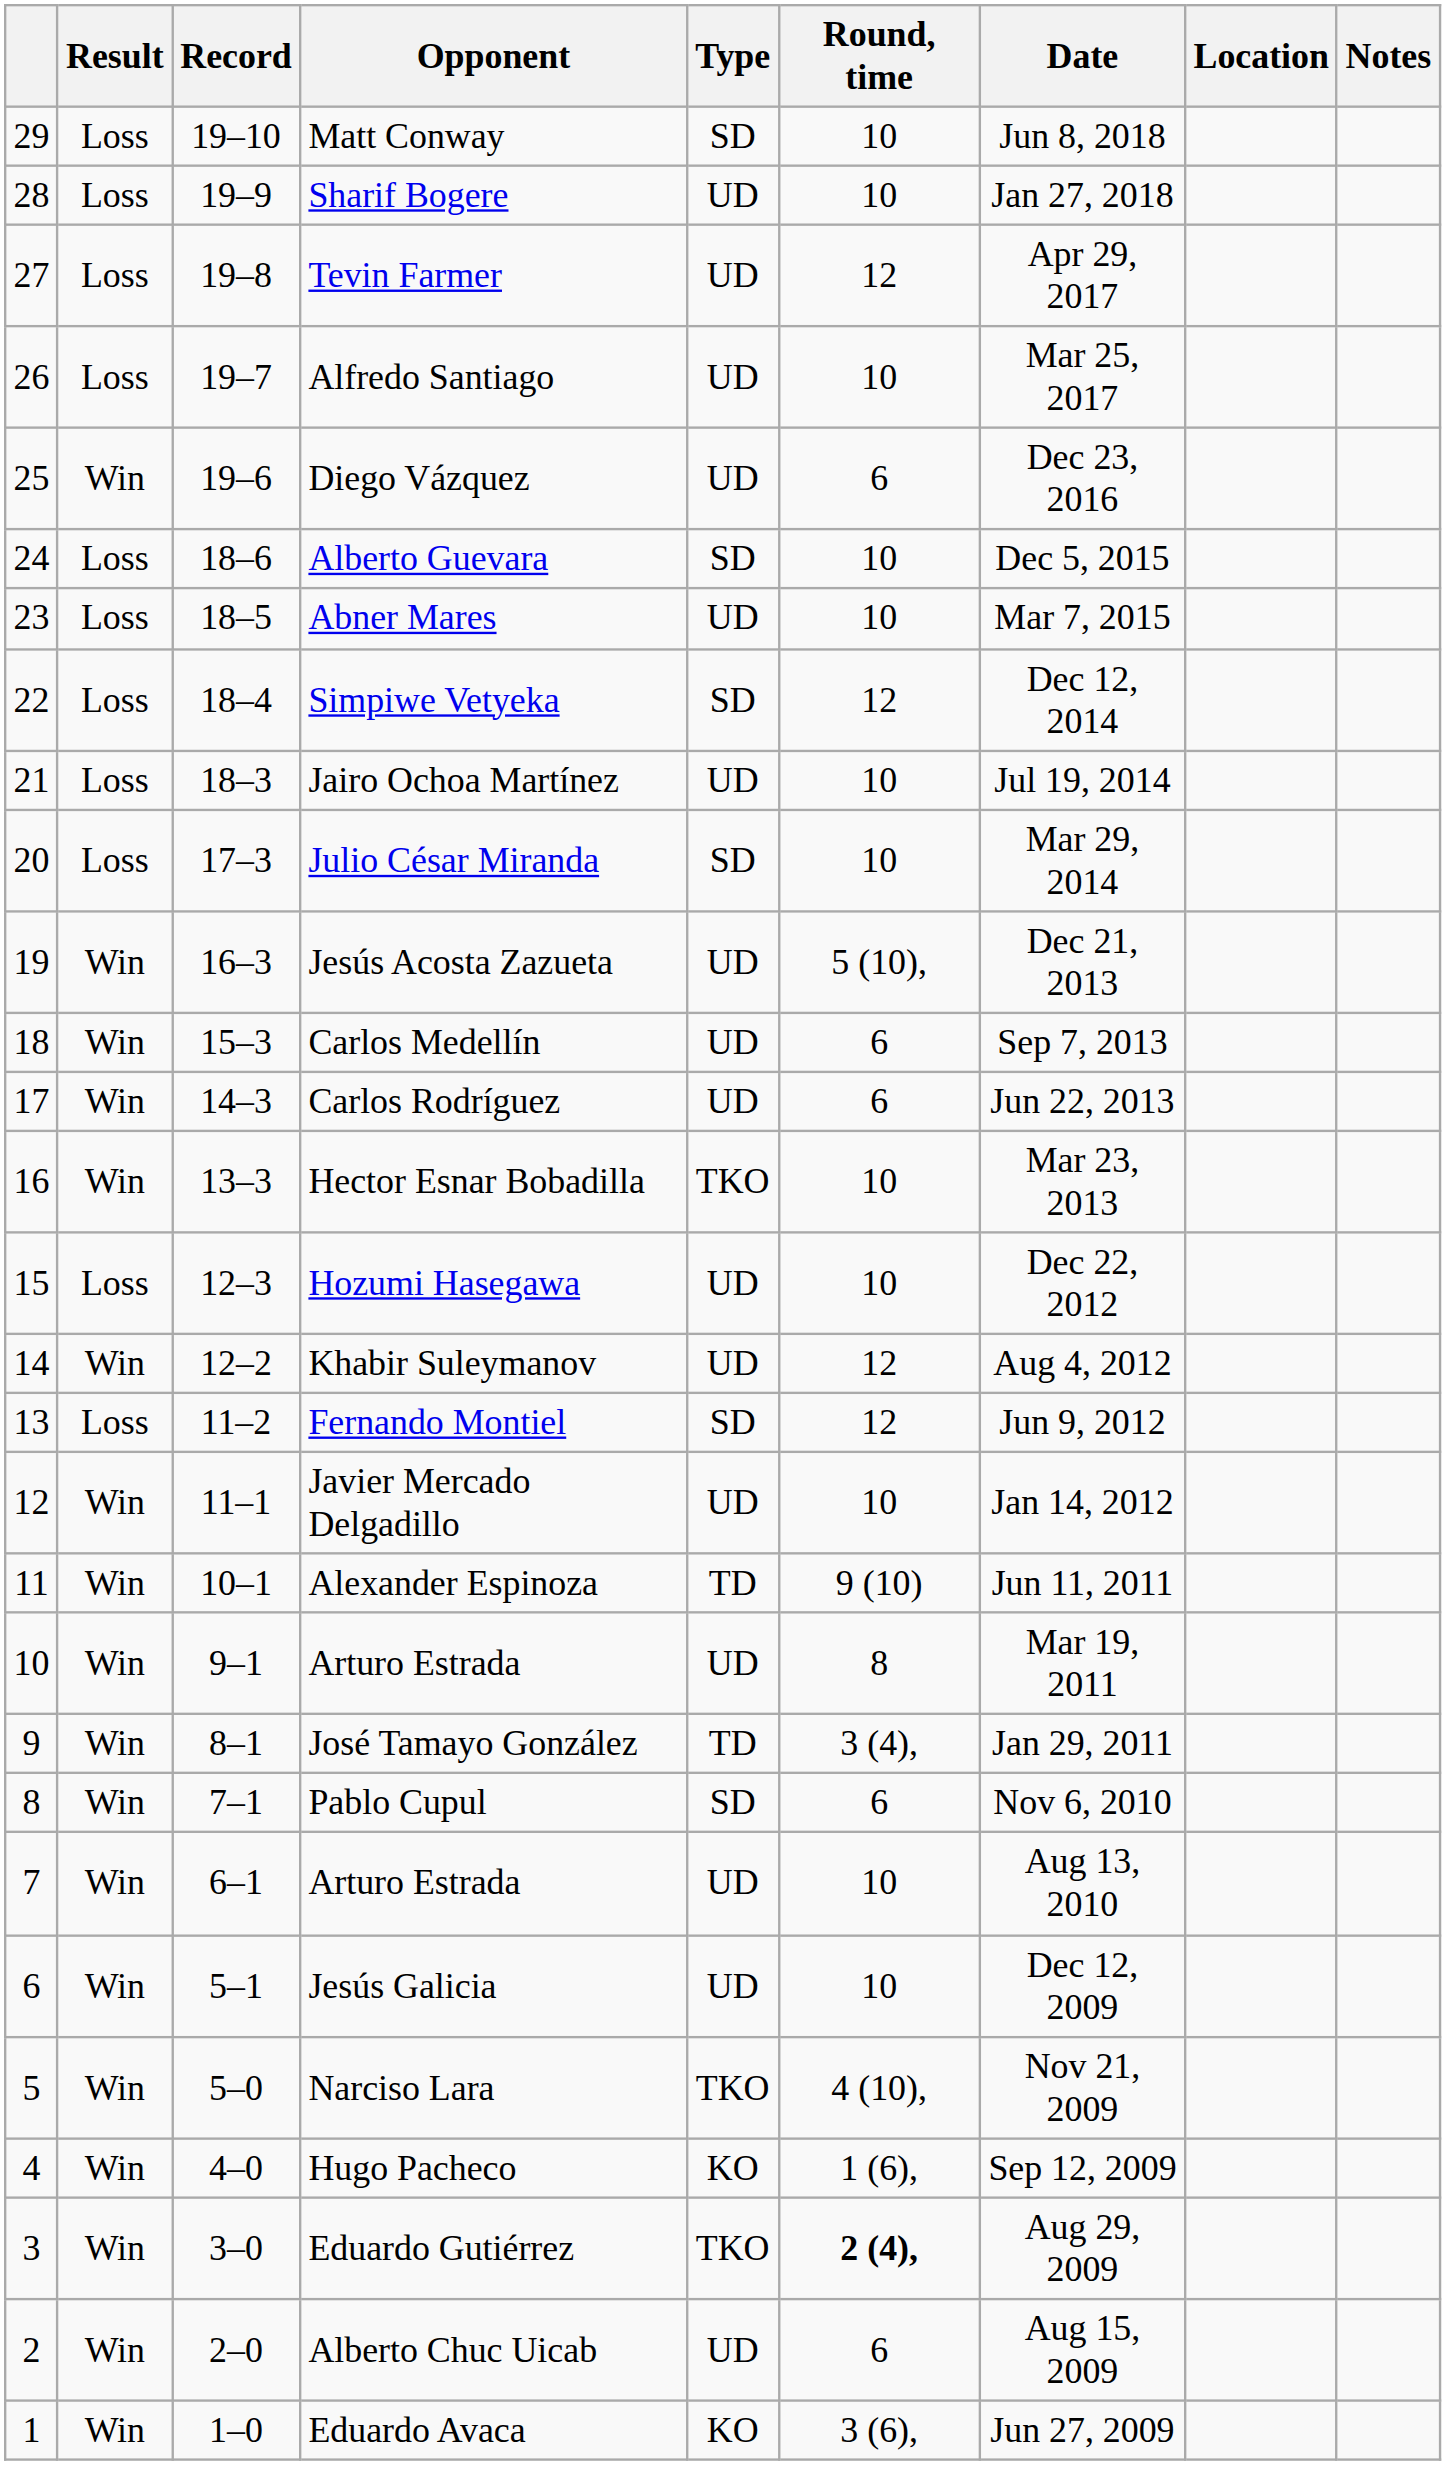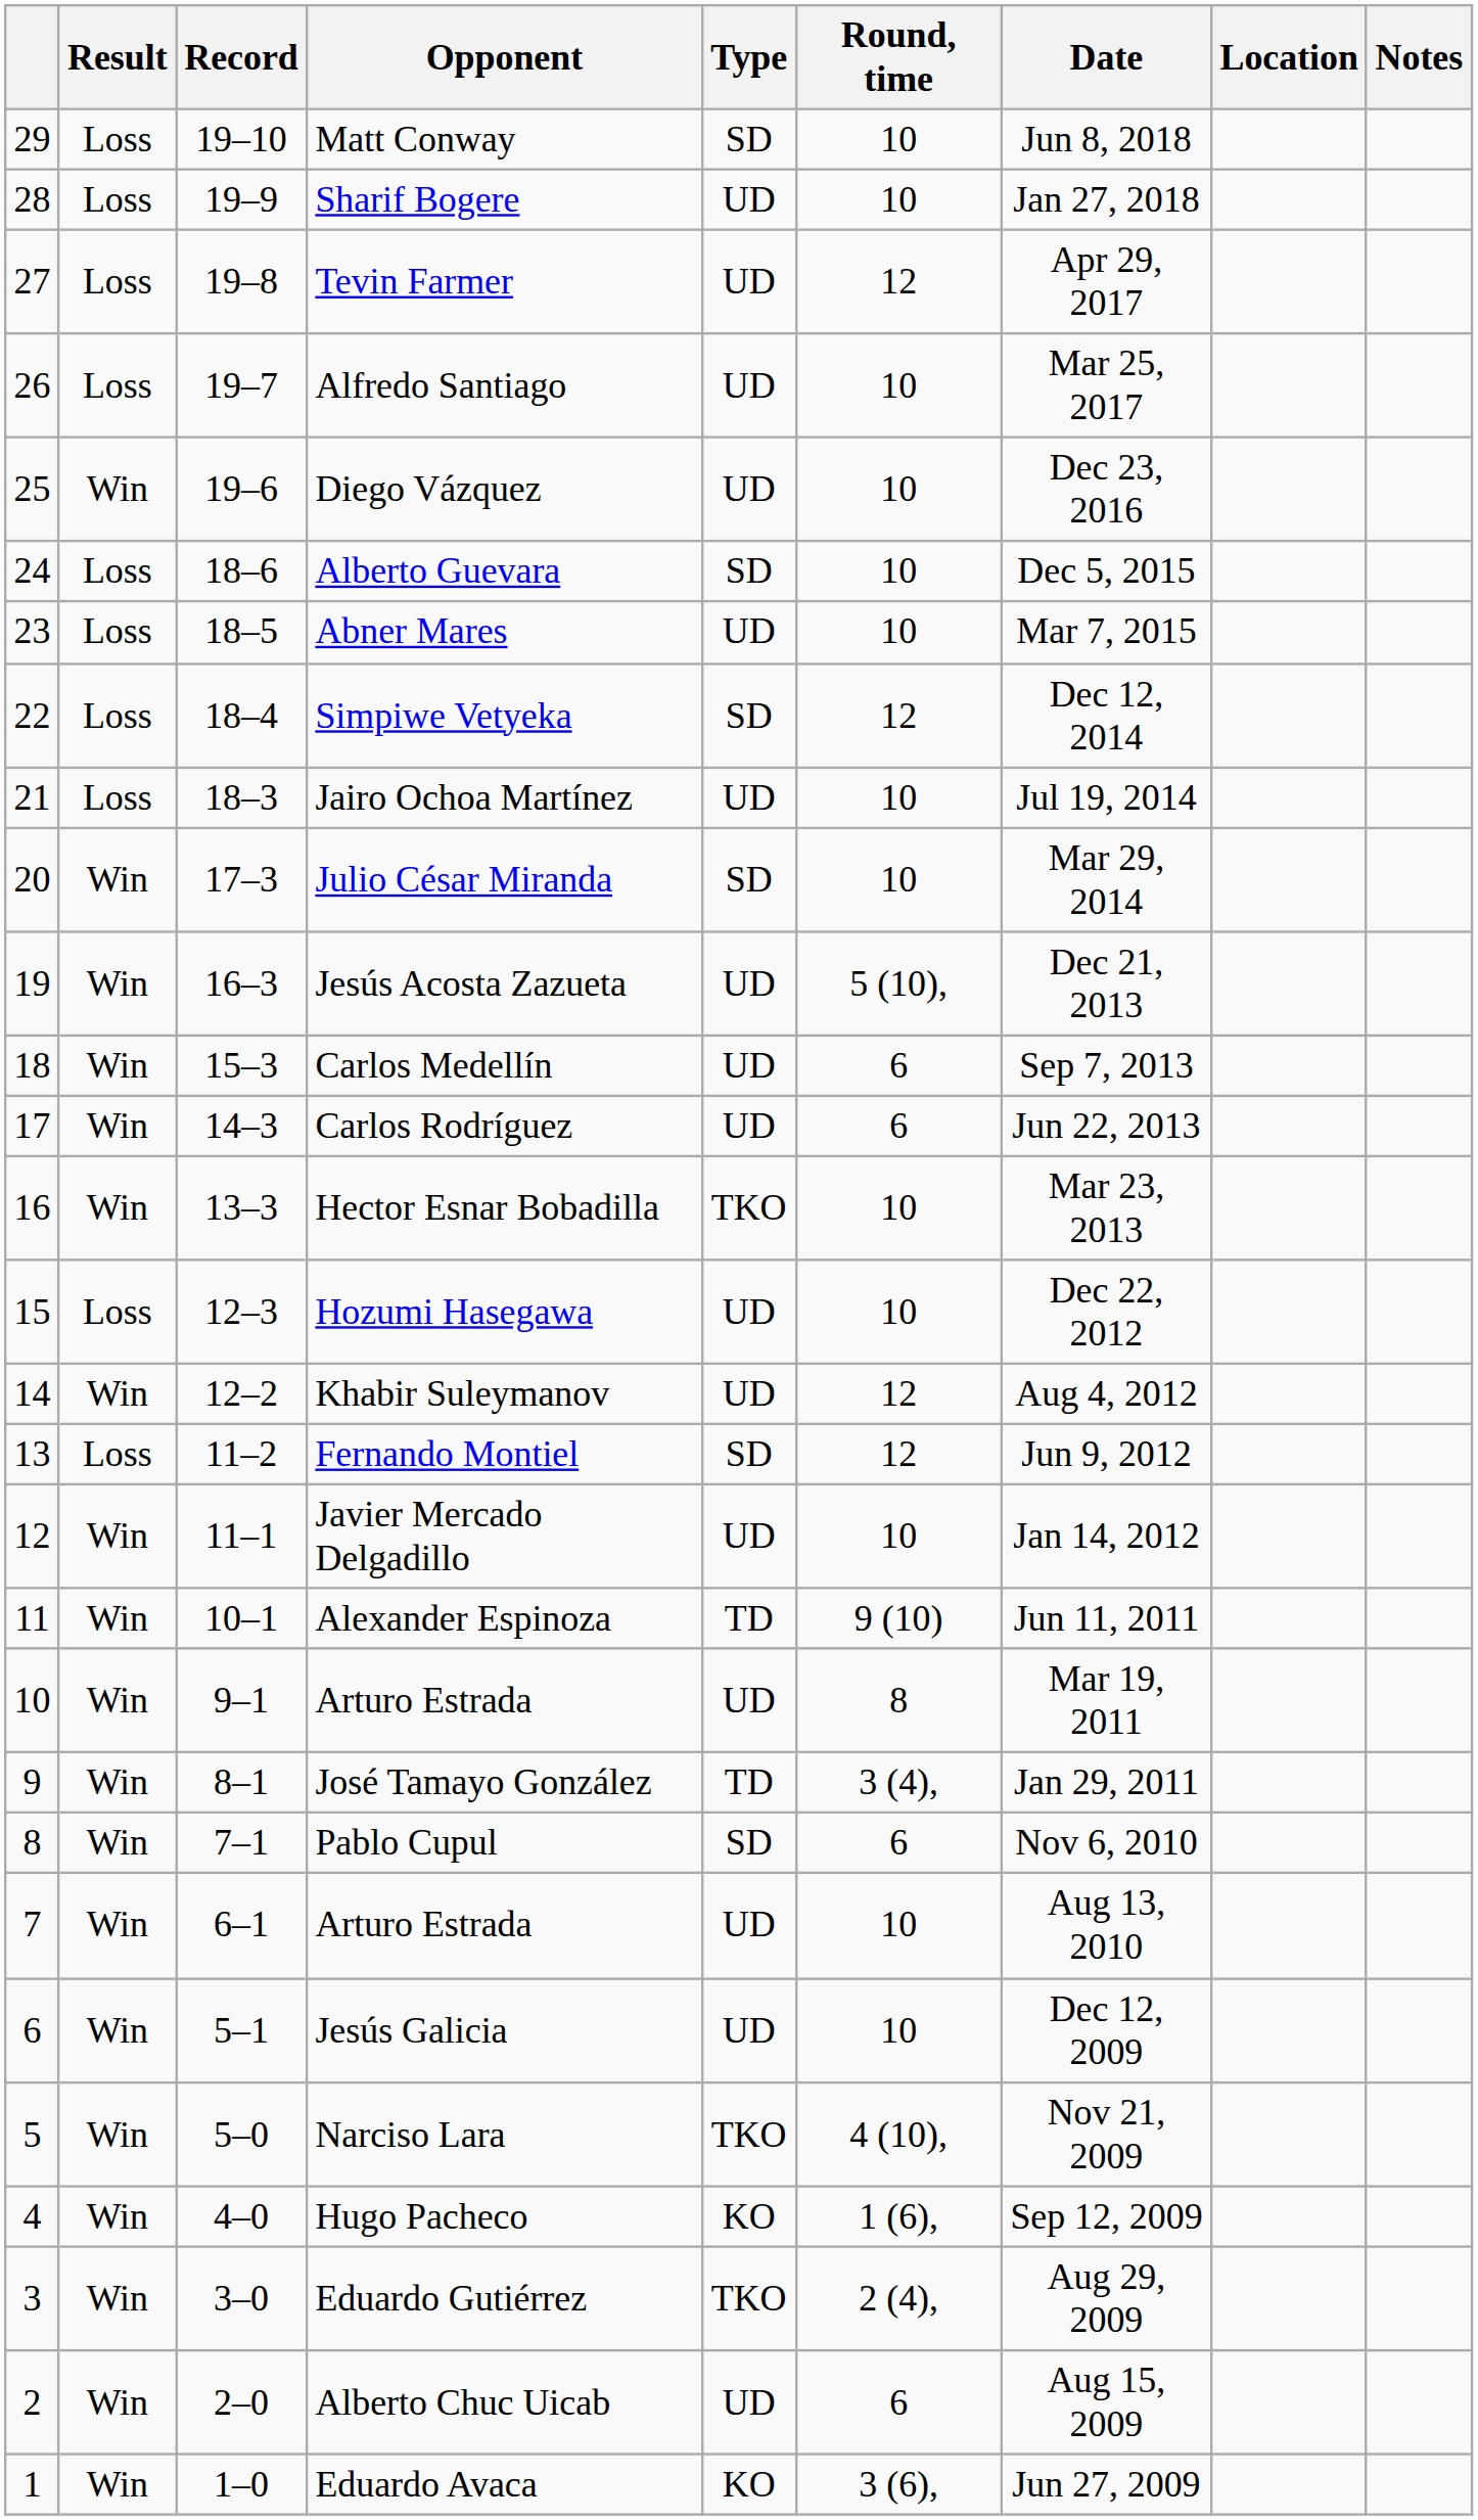 <table class="wikitable" style="text-align:center; font-size:95%">
 <tr>
 <th></th>
 <th>Result</th>
 <th>Record</th>
 <th>Opponent</th>
 <th>Type</th>
 <th>Round, time</th>
 <th>Date</th>
 <th>Location</th>
 <th>Notes</th>
 </tr>
 <tr>
 <td>29</td>
 <td>Loss</td>
 <td>19–10</td>
 <td align=left>Matt Conway</td>
 <td>SD</td>
 <td>10</td>
 <td>Jun 8, 2018</td>
 <td align=left></td>
 <td></td>
 </tr>
 <tr>
 <td>28</td>
 <td>Loss</td>
 <td>19–9</td>
 <td align=left><a href='#'>Sharif Bogere</a></td>
 <td>UD</td>
 <td>10</td>
 <td>Jan 27, 2018</td>
 <td align=left></td>
 <td></td>
 </tr>
 <tr>
 <td>27</td>
 <td>Loss</td>
 <td>19–8</td>
 <td align=left><a href='#'>Tevin Farmer</a></td>
 <td>UD</td>
 <td>12</td>
 <td>Apr 29, 2017</td>
 <td align=left></td>
 <td></td>
 </tr>
 <tr>
 <td>26</td>
 <td>Loss</td>
 <td>19–7</td>
 <td align=left>Alfredo Santiago</td>
 <td>UD</td>
 <td>10</td>
 <td>Mar 25, 2017</td>
 <td align=left></td>
 <td align=left></td>
 </tr>
 <tr>
 <td>25</td>
 <td>Win</td>
 <td>19–6</td>
 <td align=left>Diego Vázquez</td>
 <td>UD</td>
-<td>6</td>
+<td>10</td>
 <td>Dec 23, 2016</td>
 <td align=left></td>
 <td></td>
 </tr>
 <tr>
 <td>24</td>
 <td>Loss</td>
 <td>18–6</td>
 <td align=left><a href='#'>Alberto Guevara</a></td>
 <td>SD</td>
 <td>10</td>
 <td>Dec 5, 2015</td>
 <td align=left></td>
 <td></td>
 </tr>
 <tr>
 <td>23</td>
 <td>Loss</td>
 <td>18–5</td>
 <td align=left><a href='#'>Abner Mares</a></td>
 <td>UD</td>
 <td>10</td>
 <td>Mar 7, 2015</td>
 <td align=left></td>
 <td></td>
 </tr>
 <tr>
 <td>22</td>
 <td>Loss</td>
 <td>18–4</td>
 <td align=left><a href='#'>Simpiwe Vetyeka</a></td>
 <td>SD</td>
 <td>12</td>
 <td>Dec 12, 2014</td>
 <td align=left></td>
 <td></td>
 </tr>
 <tr>
 <td>21</td>
 <td>Loss</td>
 <td>18–3</td>
 <td align=left>Jairo Ochoa Martínez</td>
 <td>UD</td>
 <td>10</td>
 <td>Jul 19, 2014</td>
 <td align=left></td>
 <td></td>
 </tr>
 <tr>
 <td>20</td>
-<td>Loss</td>
+<td>Win</td>
 <td>17–3</td>
 <td align=left><a href='#'>Julio César Miranda</a></td>
 <td>SD</td>
 <td>10</td>
 <td>Mar 29, 2014</td>
 <td align=left></td>
 <td></td>
 </tr>
 <tr>
 <td>19</td>
 <td>Win</td>
 <td>16–3</td>
 <td align=left>Jesús Acosta Zazueta</td>
 <td>UD</td>
 <td>5 (10), </td>
 <td>Dec 21, 2013</td>
 <td align=left></td>
 <td></td>
 </tr>
 <tr>
 <td>18</td>
 <td>Win</td>
 <td>15–3</td>
 <td align=left>Carlos Medellín</td>
 <td>UD</td>
 <td>6</td>
 <td>Sep 7, 2013</td>
 <td align=left></td>
 <td></td>
 </tr>
 <tr>
 <td>17</td>
 <td>Win</td>
 <td>14–3</td>
 <td align=left>Carlos Rodríguez</td>
 <td>UD</td>
 <td>6</td>
 <td>Jun 22, 2013</td>
 <td align=left></td>
 <td></td>
 </tr>
 <tr>
 <td>16</td>
 <td>Win</td>
 <td>13–3</td>
 <td align=left>Hector Esnar Bobadilla</td>
 <td>TKO</td>
 <td>10</td>
 <td>Mar 23, 2013</td>
 <td align=left></td>
 <td></td>
 </tr>
 <tr>
 <td>15</td>
 <td>Loss</td>
 <td>12–3</td>
 <td align=left><a href='#'>Hozumi Hasegawa</a></td>
 <td>UD</td>
 <td>10</td>
 <td>Dec 22, 2012</td>
 <td align=left></td>
 <td></td>
 </tr>
 <tr>
 <td>14</td>
 <td>Win</td>
 <td>12–2</td>
 <td align=left>Khabir Suleymanov</td>
 <td>UD</td>
 <td>12</td>
 <td>Aug 4, 2012</td>
 <td align=left></td>
 <td align=left></td>
 </tr>
 <tr>
 <td>13</td>
 <td>Loss</td>
 <td>11–2</td>
 <td align=left><a href='#'>Fernando Montiel</a></td>
 <td>SD</td>
 <td>12</td>
 <td>Jun 9, 2012</td>
 <td align=left></td>
 <td></td>
 </tr>
 <tr>
 <td>12</td>
 <td>Win</td>
 <td>11–1</td>
 <td align=left>Javier Mercado Delgadillo</td>
 <td>UD</td>
 <td>10</td>
 <td>Jan 14, 2012</td>
 <td align=left></td>
 <td></td>
 </tr>
 <tr>
 <td>11</td>
 <td>Win</td>
 <td>10–1</td>
 <td align=left>Alexander Espinoza</td>
 <td>TD</td>
 <td>9 (10)</td>
 <td>Jun 11, 2011</td>
 <td align=left></td>
 <td align=left></td>
 </tr>
 <tr>
 <td>10</td>
 <td>Win</td>
 <td>9–1</td>
 <td align=left>Arturo Estrada</td>
 <td>UD</td>
 <td>8</td>
 <td>Mar 19, 2011</td>
 <td align=left></td>
 <td></td>
 </tr>
 <tr>
 <td>9</td>
 <td>Win</td>
 <td>8–1</td>
 <td align=left>José Tamayo González</td>
 <td>TD</td>
 <td>3 (4), </td>
 <td>Jan 29, 2011</td>
 <td align=left></td>
 <td align=left></td>
 </tr>
 <tr>
 <td>8</td>
 <td>Win</td>
 <td>7–1</td>
 <td align=left>Pablo Cupul</td>
 <td>SD</td>
 <td>6</td>
 <td>Nov 6, 2010</td>
 <td align=left></td>
 <td></td>
 </tr>
 <tr>
 <td>7</td>
 <td>Win</td>
 <td>6–1</td>
 <td align=left>Arturo Estrada</td>
 <td>UD</td>
 <td>10</td>
 <td>Aug 13, 2010</td>
 <td align=left></td>
 <td></td>
 </tr>
 <tr>
 <td>6</td>
 <td>Win</td>
 <td>5–1</td>
 <td align=left>Jesús Galicia</td>
 <td>UD</td>
 <td>10</td>
 <td>Dec 12, 2009</td>
 <td align=left></td>
 <td align=left></td>
 </tr>
 <tr>
 <td>5</td>
 <td>Win</td>
 <td>5–0</td>
 <td align=left>Narciso Lara</td>
 <td>TKO</td>
 <td>4 (10), </td>
 <td>Nov 21, 2009</td>
 <td align=left></td>
 <td align=left></td>
 </tr>
 <tr>
 <td>4</td>
 <td>Win</td>
 <td>4–0</td>
 <td align=left>Hugo Pacheco</td>
 <td>KO</td>
 <td>1 (6), </td>
 <td>Sep 12, 2009</td>
 <td align=left></td>
 <td></td>
 </tr>
 <tr>
 <td>3</td>
 <td>Win</td>
 <td>3–0</td>
 <td align=left>Eduardo Gutiérrez</td>
 <td>TKO</td>
-<td><strong>2 (4), </strong></td>
+<td>2 (4), </td>
 <td>Aug 29, 2009</td>
 <td align=left></td>
 <td></td>
 </tr>
 <tr>
 <td>2</td>
 <td>Win</td>
 <td>2–0</td>
 <td align=left>Alberto Chuc Uicab</td>
 <td>UD</td>
 <td>6</td>
 <td>Aug 15, 2009</td>
 <td align=left></td>
 <td></td>
 </tr>
 <tr>
 <td>1</td>
 <td>Win</td>
 <td>1–0</td>
 <td align=left>Eduardo Avaca</td>
 <td>KO</td>
 <td>3 (6), </td>
 <td>Jun 27, 2009</td>
 <td align=left></td>
 <td></td>
 </tr>
 </table>
